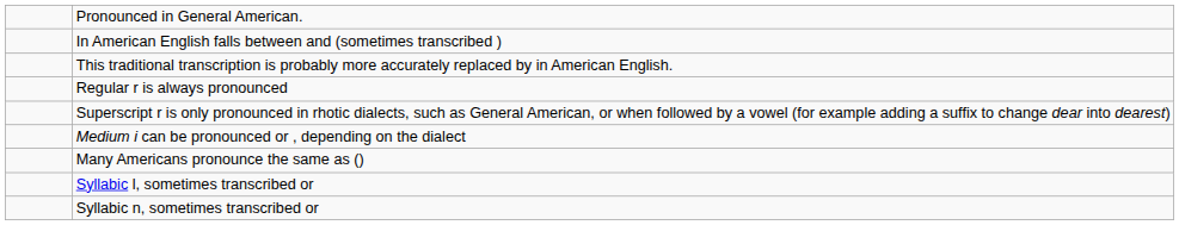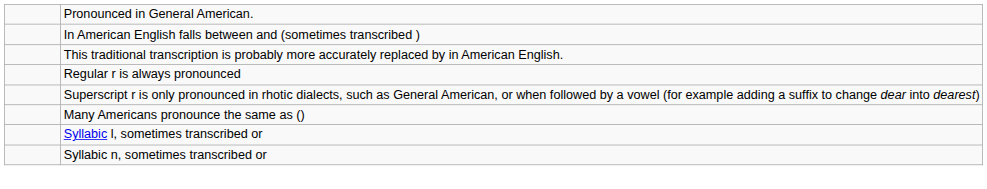 <table cellspacing="5" style="vertical-align:top;" style="margin-left:1.5em;" class="wikitable">
 <tr style="vertical-align:top;">
 <td style="width:4em;"></td>
 <td>Pronounced  in General American.</td>
 </tr>
 <tr style="vertical-align:top;">
 <td></td>
 <td>In American English falls between  and  (sometimes transcribed )</td>
 </tr>
 <tr style="vertical-align:top;">
 <td></td>
 <td>This traditional transcription is probably more accurately replaced by  in American English.</td>
 </tr>
 <tr style="vertical-align:top;">
 <td></td>
 <td>Regular r is always pronounced</td>
 </tr>
 <tr style="vertical-align:top;">
 <td></td>
 <td>Superscript r is only pronounced in rhotic dialects, such as General American, or when followed by a vowel (for example adding a suffix to change <em>dear</em> into <em>dearest</em>)</td>
 </tr>
 <tr style="vertical-align:top;">
 <td></td>
-<td><em>Medium i</em> can be pronounced  or , depending on the dialect</td>
-</tr>
-<tr style="vertical-align:top;">
-<td></td>
 <td>Many Americans pronounce  the same as  ()</td>
 </tr>
 <tr style="vertical-align:top;">
 <td></td>
 <td><a href='#'>Syllabic</a> l, sometimes transcribed  or </td>
 </tr>
 <tr style="vertical-align:top;">
 <td></td>
 <td>Syllabic n, sometimes transcribed  or </td>
 </tr>
 </table>
